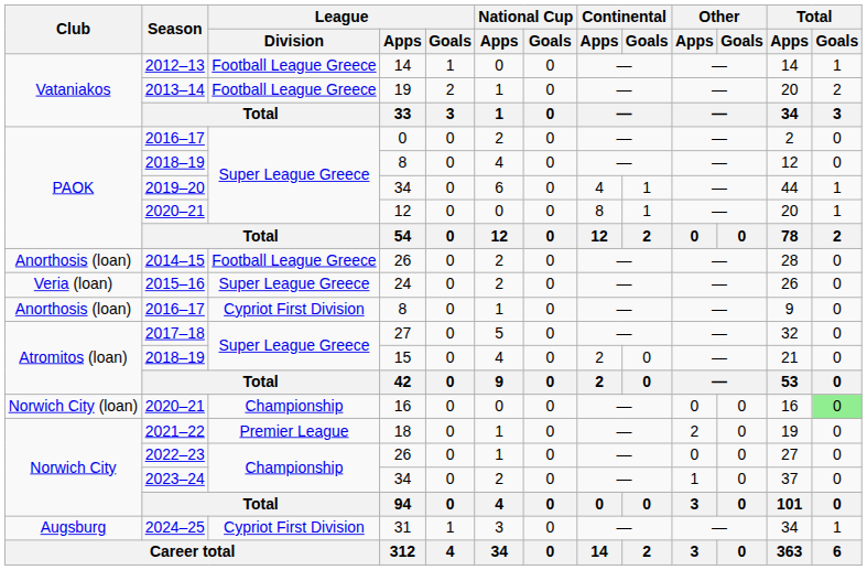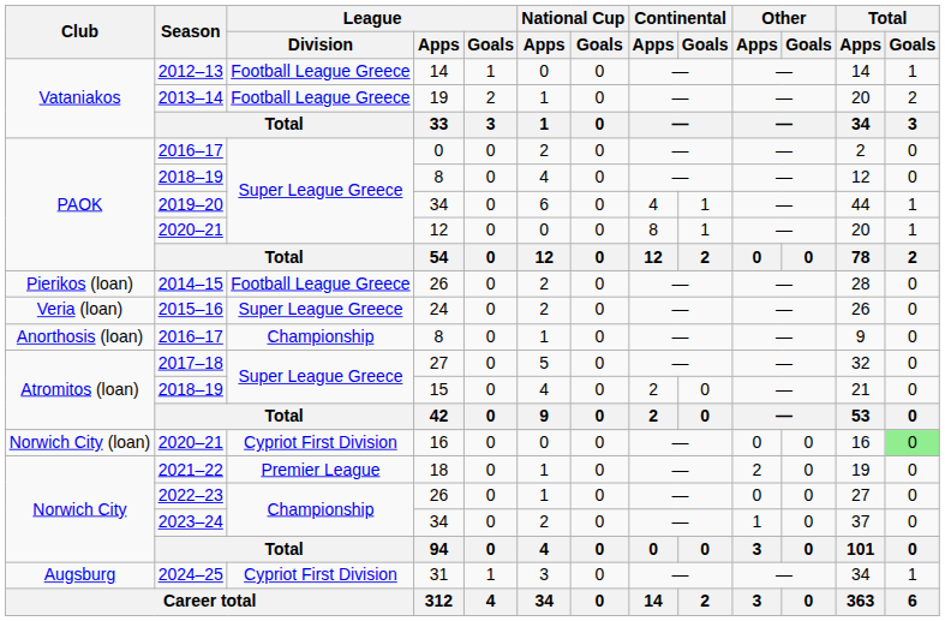 <table class="wikitable" style="text-align:center">
 <tr>
 <th rowspan=2>Club</th>
 <th rowspan=2>Season</th>
 <th colspan=3>League</th>
 <th colspan=2>National Cup</th>
 <th colspan=2>Continental</th>
 <th colspan=2>Other</th>
 <th colspan=2>Total</th>
 </tr>
 <tr>
 <th>Division</th>
 <th>Apps</th>
 <th>Goals</th>
 <th>Apps</th>
 <th>Goals</th>
 <th>Apps</th>
 <th>Goals</th>
 <th>Apps</th>
 <th>Goals</th>
 <th>Apps</th>
 <th>Goals</th>
 </tr>
 <tr>
 <td rowspan="3"><a href='#'>Vataniakos</a></td>
 <td><a href='#'>2012–13</a></td>
 <td><a href='#'>Football League Greece</a></td>
 <td>14</td>
 <td>1</td>
 <td>0</td>
 <td>0</td>
 <td colspan="2">—</td>
 <td colspan="2">—</td>
 <td>14</td>
 <td>1</td>
 </tr>
 <tr>
 <td><a href='#'>2013–14</a></td>
 <td><a href='#'>Football League Greece</a></td>
 <td>19</td>
 <td>2</td>
 <td>1</td>
 <td>0</td>
 <td colspan="2">—</td>
 <td colspan="2">—</td>
 <td>20</td>
 <td>2</td>
 </tr>
 <tr>
 <th colspan="2">Total</th>
 <th>33</th>
 <th>3</th>
 <th>1</th>
 <th>0</th>
 <th colspan="2">—</th>
 <th colspan="2">—</th>
 <th>34</th>
 <th>3</th>
 </tr>
 <tr>
 <td rowspan="5"><a href='#'>PAOK</a></td>
 <td><a href='#'>2016–17</a></td>
 <td rowspan="4"><a href='#'>Super League Greece</a></td>
 <td>0</td>
 <td>0</td>
 <td>2</td>
 <td>0</td>
 <td colspan="2">—</td>
 <td colspan="2">—</td>
 <td>2</td>
 <td>0</td>
 </tr>
 <tr>
 <td><a href='#'>2018–19</a></td>
 <td>8</td>
 <td>0</td>
 <td>4</td>
 <td>0</td>
 <td colspan="2">—</td>
 <td colspan="2">—</td>
 <td>12</td>
 <td>0</td>
 </tr>
 <tr>
 <td><a href='#'>2019–20</a></td>
 <td>34</td>
 <td>0</td>
 <td>6</td>
 <td>0</td>
 <td>4</td>
 <td>1</td>
 <td colspan="2">—</td>
 <td>44</td>
 <td>1</td>
 </tr>
 <tr>
 <td><a href='#'>2020–21</a></td>
 <td>12</td>
 <td>0</td>
 <td>0</td>
 <td>0</td>
 <td>8</td>
 <td>1</td>
 <td colspan="2">—</td>
 <td>20</td>
 <td>1</td>
 </tr>
 <tr>
 <th colspan="2">Total</th>
 <th>54</th>
 <th>0</th>
 <th>12</th>
 <th>0</th>
 <th>12</th>
 <th>2</th>
 <th>0</th>
 <th>0</th>
 <th>78</th>
 <th>2</th>
 </tr>
 <tr>
-<td><a href='#'>Anorthosis</a> (loan)</td>
+<td><a href='#'>Pierikos</a> (loan)</td>
 <td><a href='#'>2014–15</a></td>
 <td><a href='#'>Football League Greece</a></td>
 <td>26</td>
 <td>0</td>
 <td>2</td>
 <td>0</td>
 <td colspan="2">—</td>
 <td colspan="2">—</td>
 <td>28</td>
 <td>0</td>
 </tr>
 <tr>
 <td><a href='#'>Veria</a> (loan)</td>
 <td><a href='#'>2015–16</a></td>
 <td><a href='#'>Super League Greece</a></td>
 <td>24</td>
 <td>0</td>
 <td>2</td>
 <td>0</td>
 <td colspan="2">—</td>
 <td colspan="2">—</td>
 <td>26</td>
 <td>0</td>
 </tr>
 <tr>
 <td><a href='#'>Anorthosis</a> (loan)</td>
 <td><a href='#'>2016–17</a></td>
-<td><a href='#'>Cypriot First Division</a></td>
+<td><a href='#'>Championship</a></td>
 <td>8</td>
 <td>0</td>
 <td>1</td>
 <td>0</td>
 <td colspan="2">—</td>
 <td colspan="2">—</td>
 <td>9</td>
 <td>0</td>
 </tr>
 <tr>
 <td rowspan="3"><a href='#'>Atromitos</a> (loan)</td>
 <td><a href='#'>2017–18</a></td>
 <td rowspan="2"><a href='#'>Super League Greece</a></td>
 <td>27</td>
 <td>0</td>
 <td>5</td>
 <td>0</td>
 <td colspan="2">—</td>
 <td colspan="2">—</td>
 <td>32</td>
 <td>0</td>
 </tr>
 <tr>
 <td><a href='#'>2018–19</a></td>
 <td>15</td>
 <td>0</td>
 <td>4</td>
 <td>0</td>
 <td>2</td>
 <td>0</td>
 <td colspan="2">—</td>
 <td>21</td>
 <td>0</td>
 </tr>
 <tr>
 <th colspan="2">Total</th>
 <th>42</th>
 <th>0</th>
 <th>9</th>
 <th>0</th>
 <th>2</th>
 <th>0</th>
 <th colspan="2">—</th>
 <th>53</th>
 <th>0</th>
 </tr>
 <tr>
 <td><a href='#'>Norwich City</a> (loan)</td>
 <td><a href='#'>2020–21</a></td>
-<td><a href='#'>Championship</a></td>
+<td><a href='#'>Cypriot First Division</a></td>
 <td>16</td>
 <td>0</td>
 <td>0</td>
 <td>0</td>
 <td colspan="2">—</td>
 <td>0</td>
 <td>0</td>
 <td>16</td>
 <td style="background: lightgreen;">0</td>
 </tr>
 <tr>
 <td rowspan="4"><a href='#'>Norwich City</a></td>
 <td><a href='#'>2021–22</a></td>
 <td><a href='#'>Premier League</a></td>
 <td>18</td>
 <td>0</td>
 <td>1</td>
 <td>0</td>
 <td colspan="2">—</td>
 <td>2</td>
 <td>0</td>
 <td>19</td>
 <td>0</td>
 </tr>
 <tr>
 <td><a href='#'>2022–23</a></td>
 <td rowspan="2"><a href='#'>Championship</a></td>
 <td>26</td>
 <td>0</td>
 <td>1</td>
 <td>0</td>
 <td colspan="2">—</td>
 <td>0</td>
 <td>0</td>
 <td>27</td>
 <td>0</td>
 </tr>
 <tr>
 <td><a href='#'>2023–24</a></td>
 <td>34</td>
 <td>0</td>
 <td>2</td>
 <td>0</td>
 <td colspan="2">—</td>
 <td>1</td>
 <td>0</td>
 <td>37</td>
 <td>0</td>
 </tr>
 <tr>
 <th colspan="2">Total</th>
 <th>94</th>
 <th>0</th>
 <th>4</th>
 <th>0</th>
 <th>0</th>
 <th>0</th>
 <th>3</th>
 <th>0</th>
 <th>101</th>
 <th>0</th>
 </tr>
 <tr>
 <td><a href='#'>Augsburg</a></td>
 <td><a href='#'>2024–25</a></td>
 <td><a href='#'>Cypriot First Division</a></td>
 <td>31</td>
 <td>1</td>
 <td>3</td>
 <td>0</td>
 <td colspan="2">—</td>
 <td colspan="2">—</td>
 <td>34</td>
 <td>1</td>
 </tr>
 <tr>
 <th colspan="3">Career total</th>
 <th>312</th>
 <th>4</th>
 <th>34</th>
 <th>0</th>
 <th>14</th>
 <th>2</th>
 <th>3</th>
 <th>0</th>
 <th>363</th>
 <th>6</th>
 </tr>
 </table>
